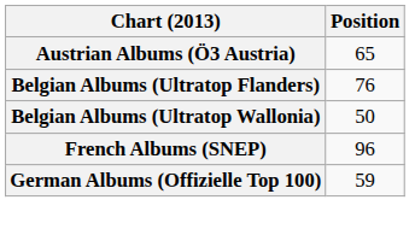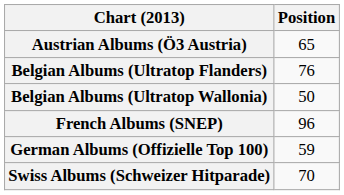 <table class="wikitable sortable plainrowheaders" style="text-align:center">
 <tr>
 <th>Chart (2013)</th>
 <th>Position</th>
 </tr>
 <tr>
 <th scope="row">Austrian Albums (Ö3 Austria)</th>
 <td>65</td>
 </tr>
 <tr>
 <th scope="row">Belgian Albums (Ultratop Flanders)</th>
 <td>76</td>
 </tr>
 <tr>
 <th scope="row">Belgian Albums (Ultratop Wallonia)</th>
 <td>50</td>
 </tr>
 <tr>
 <th scope="row">French Albums (SNEP)</th>
 <td>96</td>
 </tr>
 <tr>
 <th scope="row">German Albums (Offizielle Top 100)</th>
 <td>59</td>
 </tr>
+<tr>
+<th scope="row">Swiss Albums (Schweizer Hitparade)</th>
+<td>70</td>
+</tr>
 </table>
